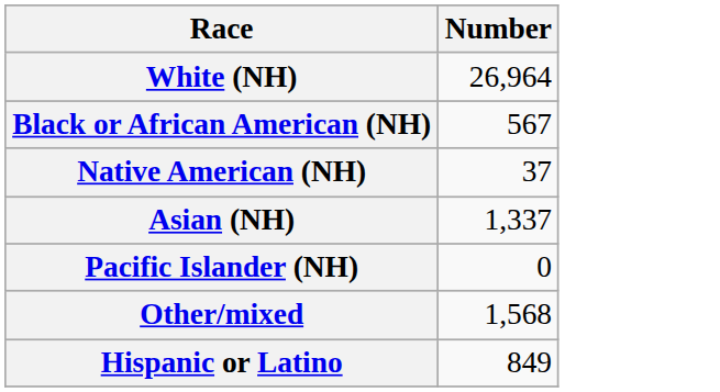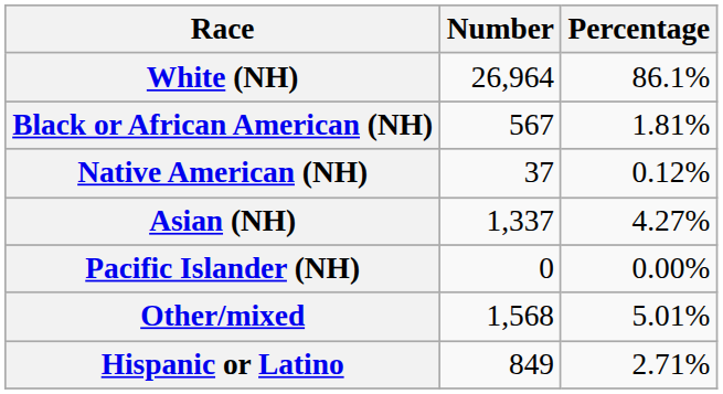 <table class="wikitable" style="text-align:right">
 <tr>
 <th scope="col">Race</th>
 <th scope="col">Number</th>
+<th scope="col">Percentage</th>
 </tr>
 <tr>
 <th scope="row"><a href='#'>White</a> (NH)</th>
 <td>26,964</td>
+<td>86.1%</td>
 </tr>
 <tr>
 <th scope="row"><a href='#'>Black or African American</a> (NH)</th>
 <td>567</td>
+<td>1.81%</td>
 </tr>
 <tr>
 <th scope="row"><a href='#'>Native American</a> (NH)</th>
 <td>37</td>
+<td>0.12%</td>
 </tr>
 <tr>
 <th scope="row"><a href='#'>Asian</a> (NH)</th>
 <td>1,337</td>
+<td>4.27%</td>
 </tr>
 <tr>
 <th scope="row"><a href='#'>Pacific Islander</a> (NH)</th>
 <td>0</td>
+<td>0.00%</td>
 </tr>
 <tr>
 <th scope="row"><a href='#'>Other/mixed</a></th>
 <td>1,568</td>
+<td>5.01%</td>
 </tr>
 <tr>
 <th scope="row"><a href='#'>Hispanic</a> or <a href='#'>Latino</a></th>
 <td>849</td>
+<td>2.71%</td>
 </tr>
 </table>
